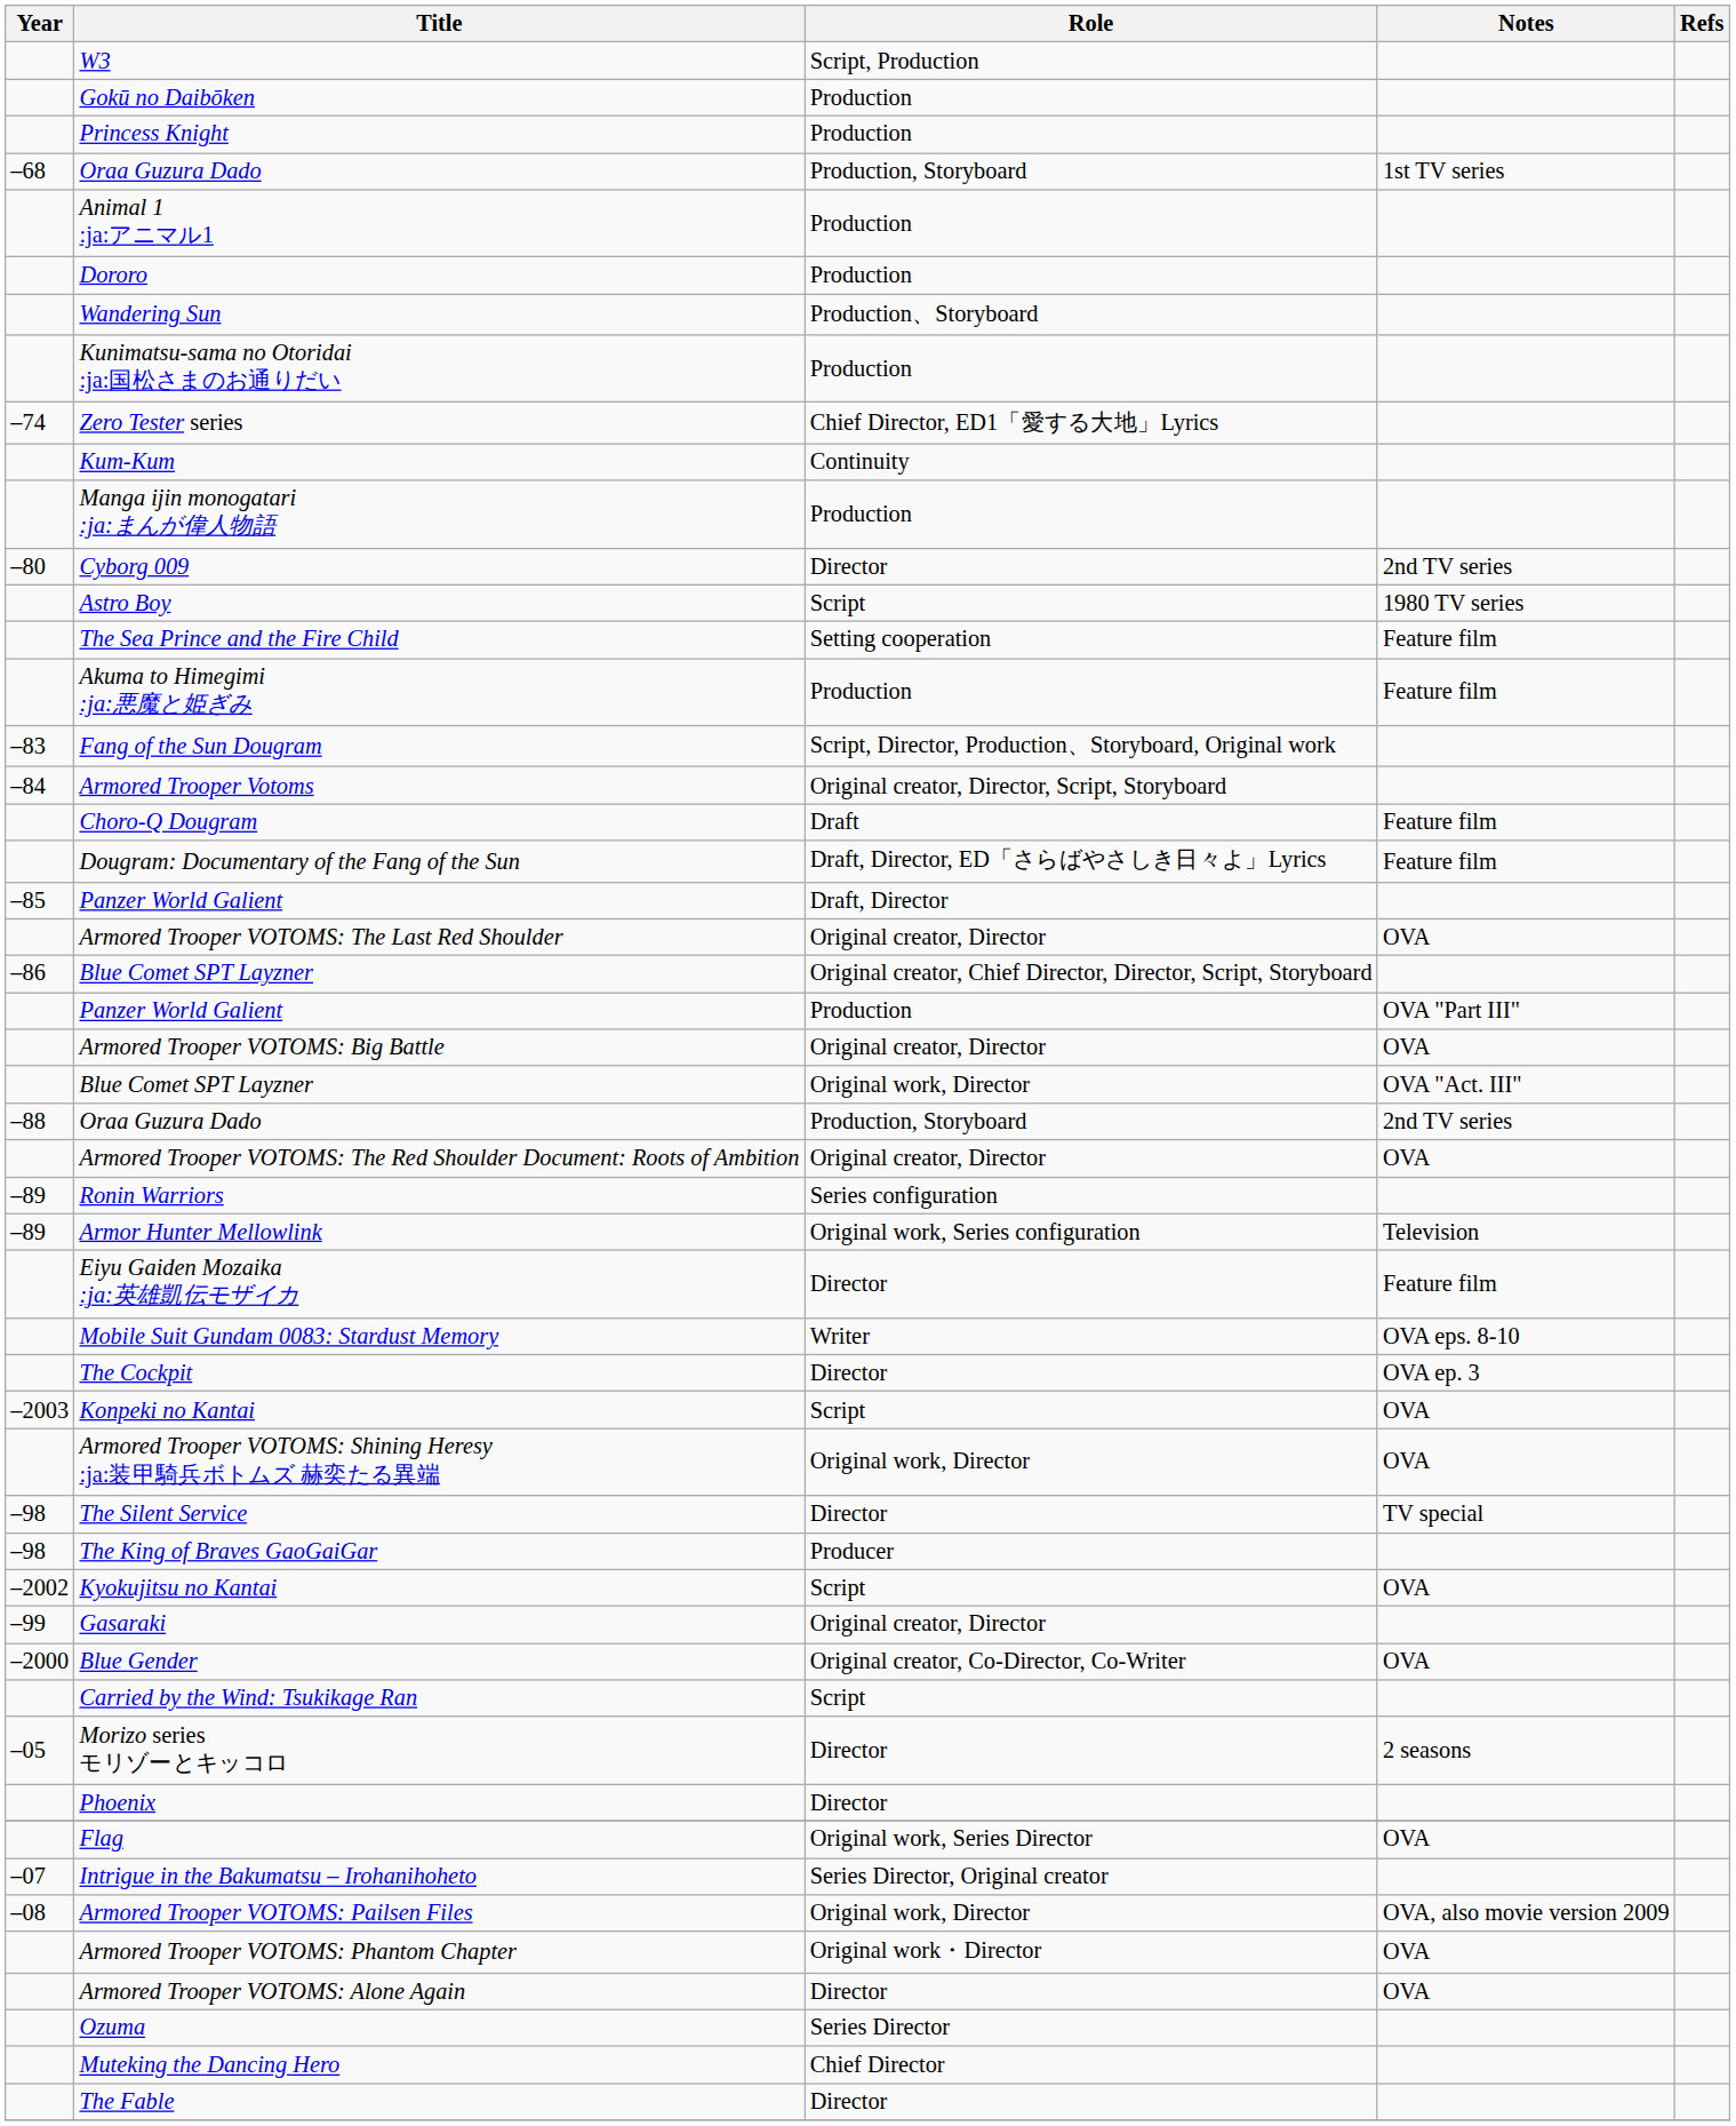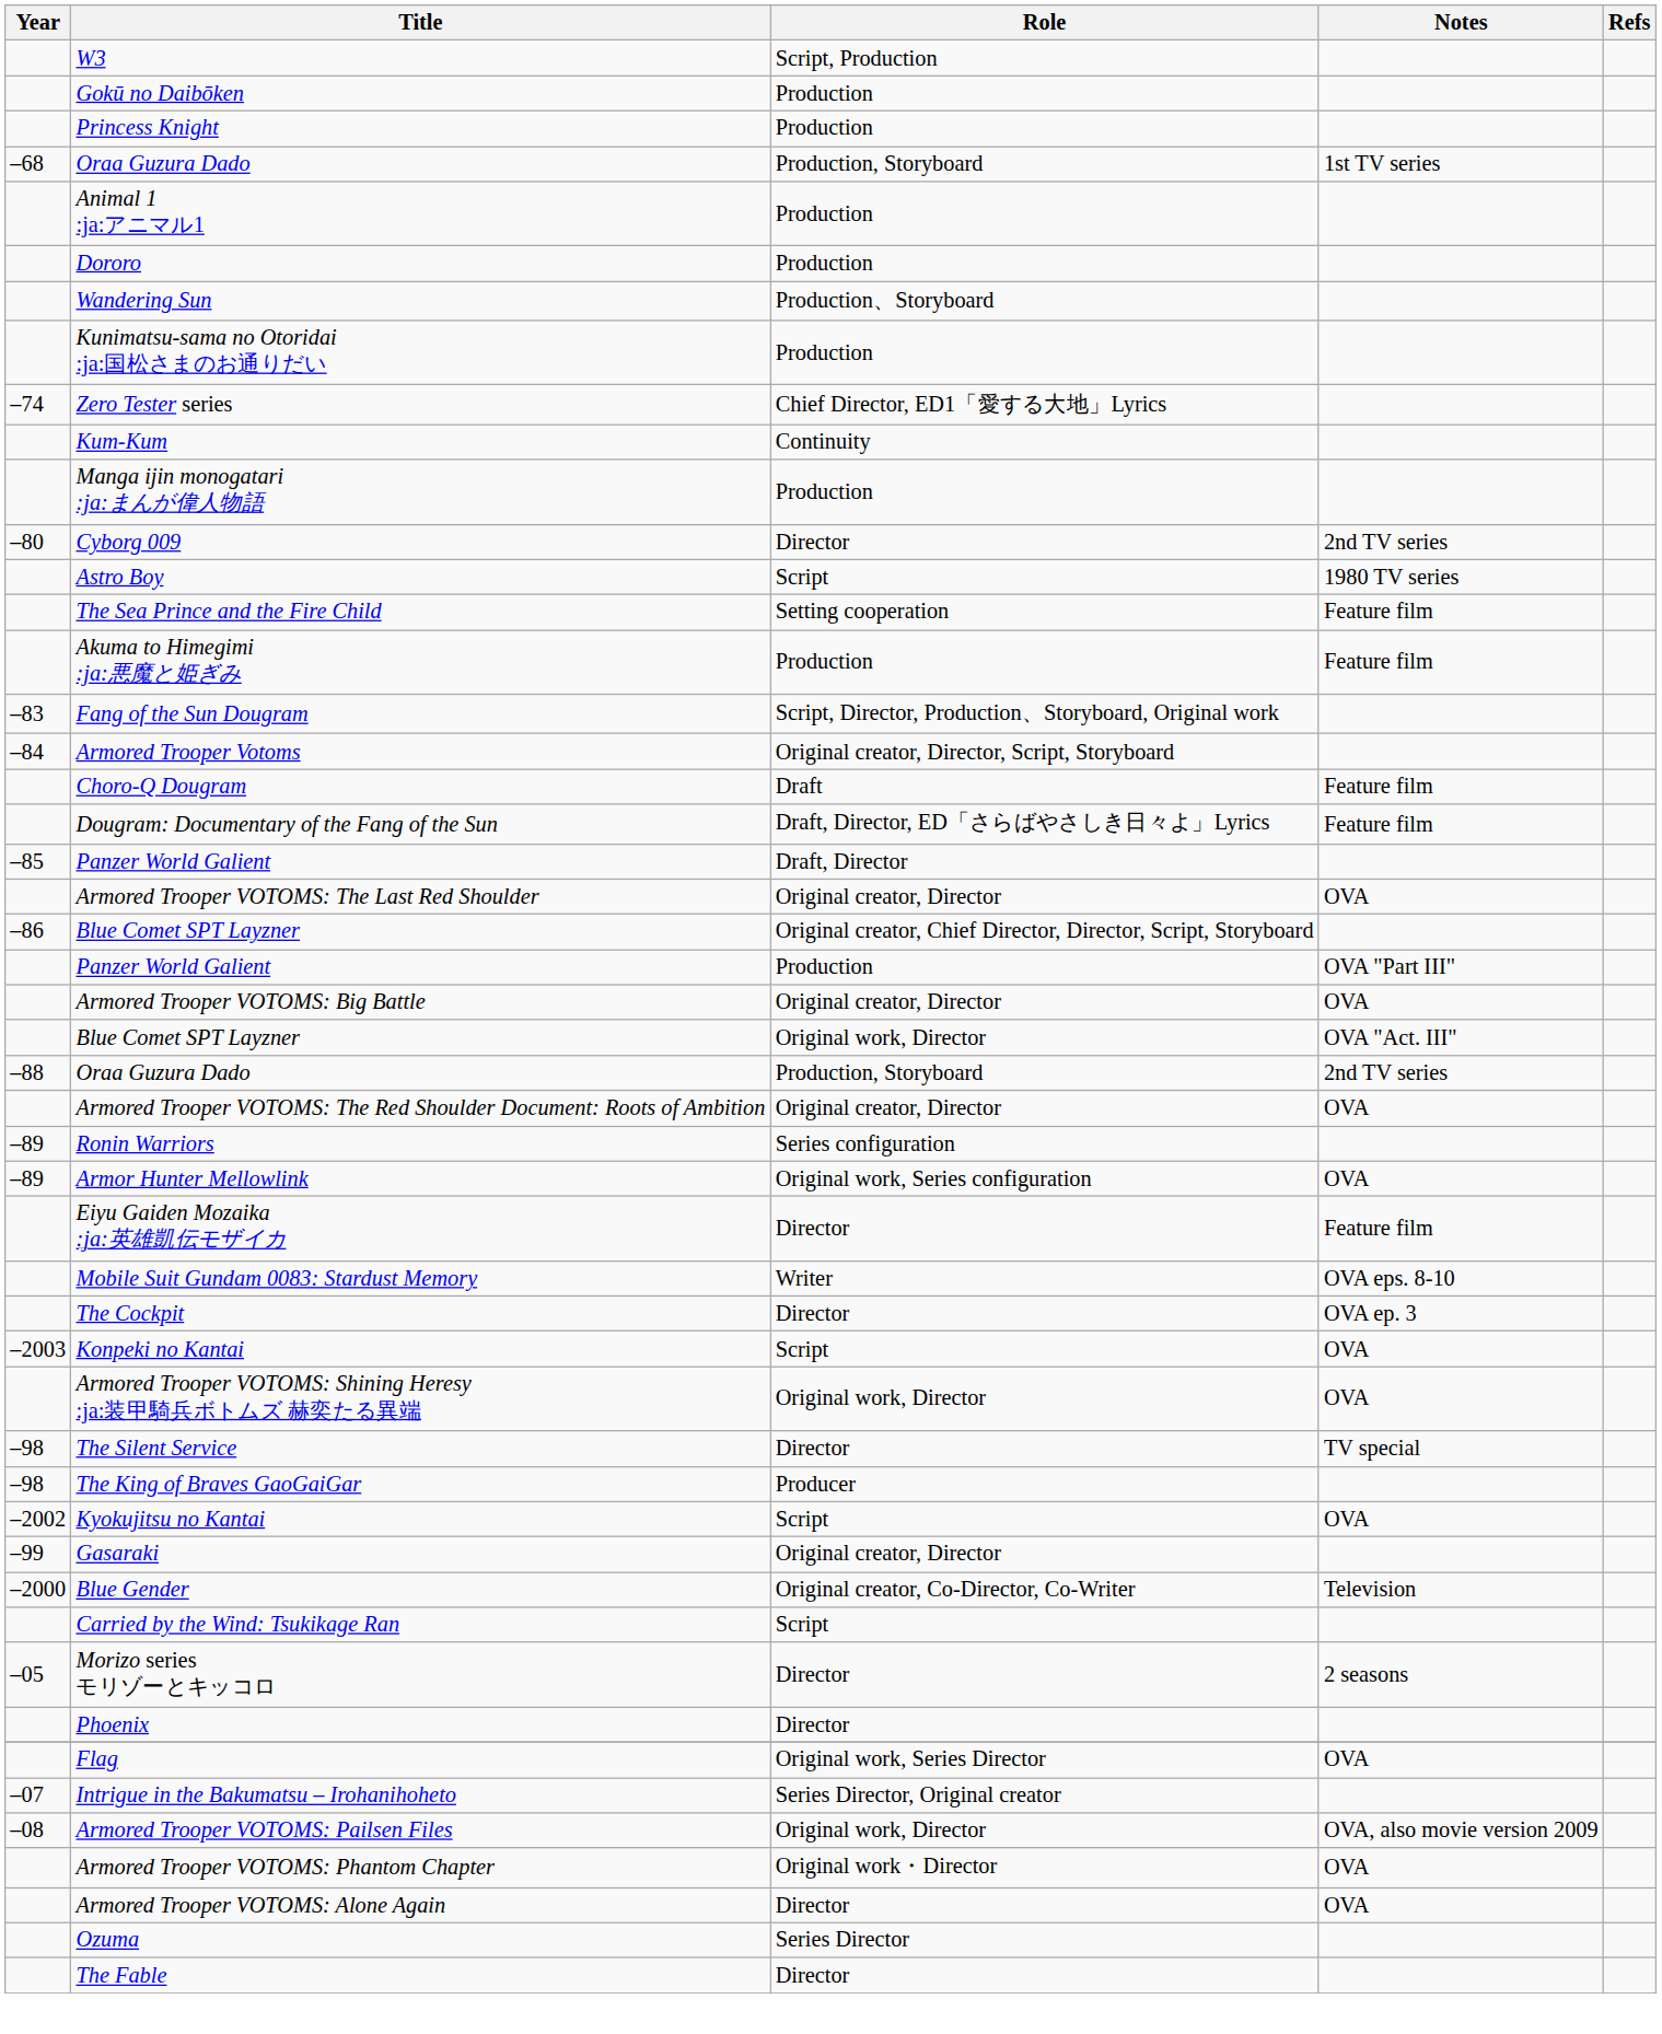 <table class="wikitable">
 <tr>
 <th>Year</th>
 <th>Title</th>
 <th>Role</th>
 <th>Notes</th>
 <th>Refs</th>
 </tr>
 <tr>
 <td></td>
 <td><em><a href='#'>W3</a></em></td>
 <td>Script, Production</td>
 <td></td>
 <td></td>
 </tr>
 <tr>
 <td></td>
 <td><em><a href='#'>Gokū no Daibōken</a></em></td>
 <td>Production</td>
 <td></td>
 <td></td>
 </tr>
 <tr>
 <td></td>
 <td><em><a href='#'>Princess Knight</a></em></td>
 <td>Production</td>
 <td></td>
 <td></td>
 </tr>
 <tr>
 <td>–68</td>
 <td><em><a href='#'>Oraa Guzura Dado</a></em></td>
 <td>Production,  Storyboard</td>
 <td>1st TV series</td>
 <td></td>
 </tr>
 <tr>
 <td></td>
 <td><em>Animal 1</em><br><a href='#'>:ja:アニマル1</a></td>
 <td>Production </td>
 <td></td>
 <td></td>
 </tr>
 <tr>
 <td></td>
 <td><em><a href='#'>Dororo</a></em></td>
 <td>Production</td>
 <td></td>
 <td></td>
 </tr>
 <tr>
 <td></td>
 <td><em><a href='#'>Wandering Sun</a></em></td>
 <td>Production、Storyboard</td>
 <td></td>
 <td></td>
 </tr>
 <tr>
 <td></td>
 <td><em>Kunimatsu-sama no Otoridai</em><br><a href='#'>:ja:国松さまのお通りだい</a></td>
 <td>Production</td>
 <td></td>
 <td></td>
 </tr>
 <tr>
 <td>–74</td>
 <td><em><a href='#'>Zero Tester</a></em> series</td>
 <td>Chief Director, ED1「愛する大地」Lyrics</td>
 <td></td>
 <td></td>
 </tr>
 <tr>
 <td></td>
 <td><em><a href='#'>Kum-Kum</a></em></td>
 <td>Continuity</td>
 <td></td>
 <td></td>
 </tr>
 <tr>
 <td></td>
 <td><em>Manga ijin monogatari</em><br><em><a href='#'>:ja:まんが偉人物語</a></em></td>
 <td>Production</td>
 <td></td>
 <td></td>
 </tr>
 <tr>
 <td>–80</td>
 <td><em><a href='#'>Cyborg 009</a></em></td>
 <td>Director</td>
 <td>2nd TV series</td>
 <td></td>
 </tr>
 <tr>
 <td></td>
 <td><em><a href='#'>Astro Boy</a></em></td>
 <td>Script</td>
 <td>1980 TV series</td>
 <td></td>
 </tr>
 <tr>
 <td></td>
 <td><em><a href='#'>The Sea Prince and the Fire Child</a></em></td>
 <td>Setting cooperation </td>
 <td>Feature film</td>
 <td></td>
 </tr>
 <tr>
 <td></td>
 <td><em>Akuma to Himegimi</em><br><em><a href='#'>:ja:悪魔と姫ぎみ</a></em></td>
 <td>Production</td>
 <td>Feature film</td>
 <td></td>
 </tr>
 <tr>
 <td>–83</td>
 <td><em><a href='#'>Fang of the Sun Dougram</a></em></td>
 <td>Script, Director, Production、Storyboard, Original work</td>
 <td></td>
 <td></td>
 </tr>
 <tr>
 <td>–84</td>
 <td><em><a href='#'>Armored Trooper Votoms</a></em></td>
 <td>Original creator, Director, Script, Storyboard</td>
 <td></td>
 <td></td>
 </tr>
 <tr>
 <td></td>
 <td><em><a href='#'>Choro-Q Dougram</a></em></td>
 <td>Draft</td>
 <td>Feature film</td>
 <td></td>
 </tr>
 <tr>
 <td></td>
 <td><em>Dougram: Documentary of the Fang of the Sun</em></td>
 <td>Draft, Director, ED「さらばやさしき日々よ」Lyrics</td>
 <td>Feature film</td>
 <td></td>
 </tr>
 <tr>
 <td>–85</td>
 <td><em><a href='#'>Panzer World Galient</a></em></td>
 <td>Draft, Director</td>
 <td></td>
 <td></td>
 </tr>
 <tr>
 <td></td>
 <td><em>Armored Trooper VOTOMS: The Last Red Shoulder</em></td>
 <td>Original creator, Director</td>
 <td>OVA</td>
 <td></td>
 </tr>
 <tr>
 <td>–86</td>
 <td><em><a href='#'>Blue Comet SPT Layzner</a></em></td>
 <td>Original creator, Chief Director, Director, Script, Storyboard</td>
 <td></td>
 <td></td>
 </tr>
 <tr>
 <td></td>
 <td><em><a href='#'>Panzer World Galient</a></em></td>
 <td>Production</td>
 <td>OVA "Part III"</td>
 <td></td>
 </tr>
 <tr>
 <td></td>
 <td><em>Armored Trooper VOTOMS: Big Battle</em></td>
 <td>Original creator, Director</td>
 <td>OVA</td>
 <td></td>
 </tr>
 <tr>
 <td></td>
 <td><em>Blue Comet SPT Layzner</em></td>
 <td>Original work, Director</td>
 <td>OVA "Act. III"</td>
 <td></td>
 </tr>
 <tr>
 <td>–88</td>
 <td><em>Oraa Guzura Dado</em></td>
 <td>Production, Storyboard</td>
 <td>2nd TV series</td>
 <td></td>
 </tr>
 <tr>
 <td></td>
 <td><em>Armored Trooper VOTOMS: The Red Shoulder Document: Roots of Ambition</em></td>
 <td>Original creator, Director</td>
 <td>OVA</td>
 <td></td>
 </tr>
 <tr>
 <td>–89</td>
 <td><em><a href='#'>Ronin Warriors</a></em></td>
 <td>Series configuration</td>
 <td></td>
 <td></td>
 </tr>
 <tr>
 <td>–89</td>
 <td><em><a href='#'>Armor Hunter Mellowlink</a></em></td>
 <td>Original work, Series configuration</td>
-<td>Television</td>
+<td>OVA</td>
 <td></td>
 </tr>
 <tr>
 <td></td>
 <td><em>Eiyu Gaiden Mozaika</em><br><em><a href='#'>:ja:英雄凱伝モザイカ</a></em></td>
 <td>Director</td>
 <td>Feature film</td>
 <td></td>
 </tr>
 <tr>
 <td></td>
 <td><em><a href='#'>Mobile Suit Gundam 0083: Stardust Memory</a></em></td>
 <td>Writer</td>
 <td>OVA eps. 8-10</td>
 <td></td>
 </tr>
 <tr>
 <td></td>
 <td><em><a href='#'>The Cockpit</a></em></td>
 <td>Director</td>
 <td>OVA ep. 3</td>
 <td></td>
 </tr>
 <tr>
 <td>–2003</td>
 <td><em><a href='#'>Konpeki no Kantai</a></em></td>
 <td>Script</td>
 <td>OVA</td>
 <td></td>
 </tr>
 <tr>
 <td></td>
 <td><em>Armored Trooper VOTOMS: Shining Heresy</em><br><a href='#'>:ja:装甲騎兵ボトムズ 赫奕たる異端</a></td>
 <td>Original work, Director</td>
 <td>OVA</td>
 <td></td>
 </tr>
 <tr>
 <td>–98</td>
 <td><em><a href='#'>The Silent Service</a></em></td>
 <td>Director</td>
 <td>TV special</td>
 <td></td>
 </tr>
 <tr>
 <td>–98</td>
 <td><em><a href='#'>The King of Braves GaoGaiGar</a></em></td>
 <td>Producer</td>
 <td></td>
 <td></td>
 </tr>
 <tr>
 <td>–2002</td>
 <td><em><a href='#'>Kyokujitsu no Kantai</a></em></td>
 <td>Script</td>
 <td>OVA</td>
 <td></td>
 </tr>
 <tr>
 <td>–99</td>
 <td><em><a href='#'>Gasaraki</a></em></td>
 <td>Original creator, Director</td>
 <td></td>
 <td></td>
 </tr>
 <tr>
 <td>–2000</td>
 <td><em><a href='#'>Blue Gender</a></em></td>
 <td>Original creator, Co-Director, Co-Writer</td>
-<td>OVA</td>
+<td>Television</td>
 <td></td>
 </tr>
 <tr>
 <td></td>
 <td><em><a href='#'>Carried by the Wind: Tsukikage Ran</a></em></td>
 <td>Script</td>
 <td></td>
 <td></td>
 </tr>
 <tr>
 <td>–05</td>
 <td><em>Morizo</em> series<br>モリゾーとキッコロ</td>
 <td>Director</td>
 <td>2 seasons</td>
 <td></td>
 </tr>
 <tr>
 <td></td>
 <td><em><a href='#'>Phoenix</a></em></td>
 <td>Director</td>
 <td></td>
 <td></td>
 </tr>
 <tr>
 </tr>
 <tr>
 <td></td>
 <td><em><a href='#'>Flag</a></em></td>
 <td>Original work, Series Director</td>
 <td>OVA</td>
 <td></td>
 </tr>
 <tr>
 <td>–07</td>
 <td><em><a href='#'>Intrigue in the Bakumatsu – Irohanihoheto</a></em></td>
 <td>Series Director, Original creator</td>
 <td></td>
 <td></td>
 </tr>
 <tr>
 <td>–08</td>
 <td><em><a href='#'>Armored Trooper VOTOMS: Pailsen Files</a></em></td>
 <td>Original work, Director</td>
 <td>OVA, also movie version 2009</td>
 <td></td>
 </tr>
 <tr>
 <td></td>
 <td><em>Armored Trooper VOTOMS: Phantom Chapter</em></td>
 <td>Original work・Director</td>
 <td>OVA</td>
 <td><br></td>
 </tr>
 <tr>
 <td></td>
 <td><em>Armored Trooper VOTOMS: Alone Again</em></td>
 <td>Director</td>
 <td>OVA</td>
 <td></td>
 </tr>
 <tr>
 <td></td>
 <td><em><a href='#'>Ozuma</a></em></td>
 <td>Series Director</td>
 <td></td>
 <td></td>
 </tr>
 <tr>
 <td></td>
-<td><em><a href='#'>Muteking the Dancing Hero</a></em></td>
-<td>Chief Director</td>
-<td></td>
-<td></td>
-</tr>
-<tr>
-<td></td>
 <td><em><a href='#'>The Fable</a></em></td>
 <td>Director</td>
 <td></td>
 <td></td>
 </tr>
 <tr>
 </tr>
 </table>
